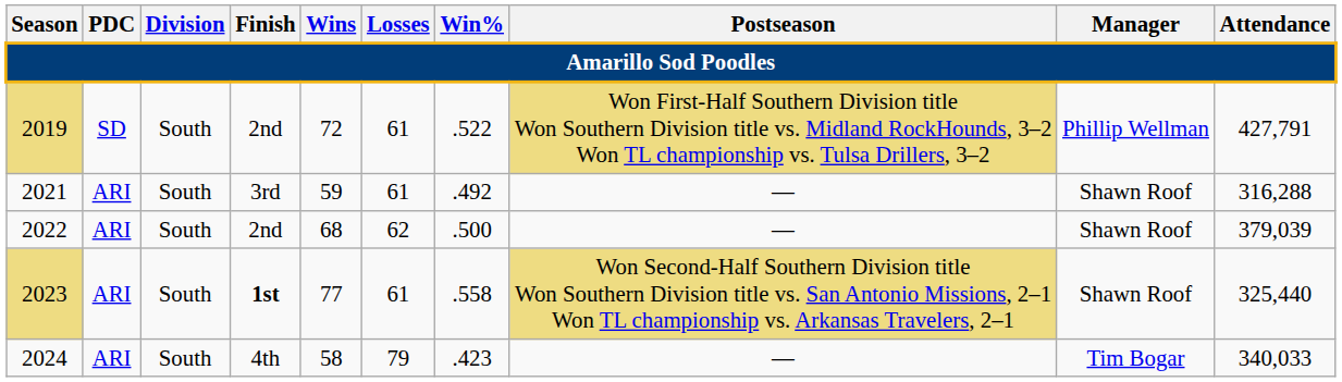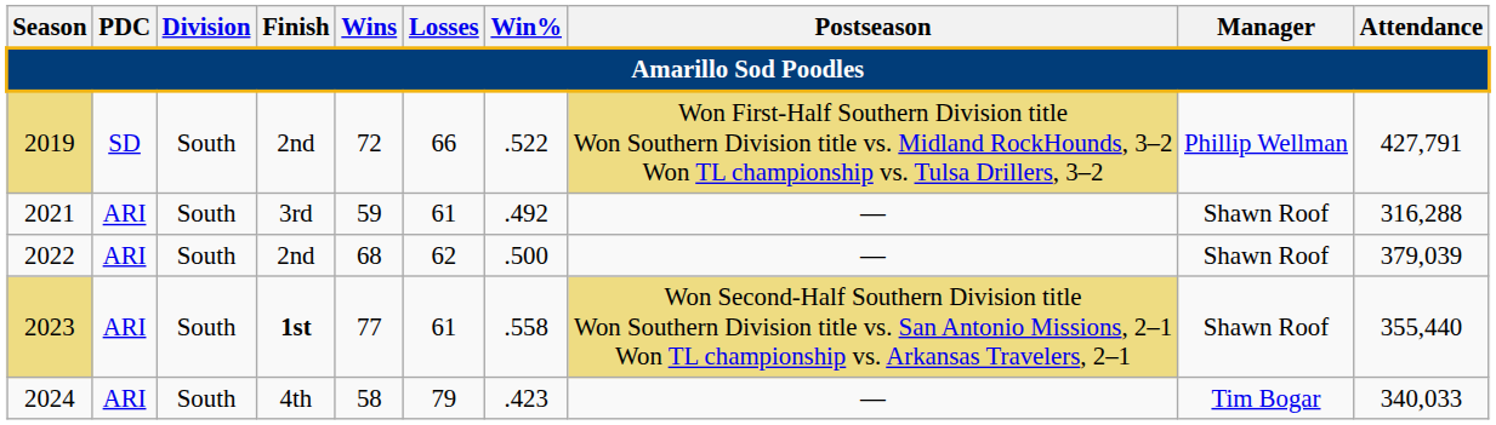 <table class="wikitable" style="text-align:center; font-size:95%">
 <tr>
 <th scope="col">Season</th>
 <th scope="col">PDC</th>
 <th scope="col"><a href='#'>Division</a></th>
 <th scope="col">Finish</th>
 <th scope="col"><a href='#'>Wins</a></th>
 <th scope="col"><a href='#'>Losses</a></th>
 <th scope="col"><a href='#'>Win%</a></th>
 <th scope="col">Postseason</th>
 <th scope="col">Manager</th>
 <th scope="col">Attendance</th>
 </tr>
 <tr>
 <td align="center" colspan="11" style="background: #013D79; color: #FFFFFF; border:2px solid #F1B310"><strong>Amarillo Sod Poodles</strong></td>
 </tr>
 <tr>
 <td bgcolor="#EEDC82">2019<br></td>
 <td><a href='#'>SD</a></td>
 <td>South</td>
 <td>2nd</td>
 <td>72</td>
-<td>61</td>
+<td>66</td>
 <td>.522</td>
 <td bgcolor="#EEDC82">Won First-Half Southern Division title<em><br></em>Won Southern Division title vs. <a href='#'>Midland RockHounds</a>, 3–2<em><br></em>Won <a href='#'>TL championship</a> vs. <a href='#'>Tulsa Drillers</a>, 3–2</td>
 <td><a href='#'>Phillip Wellman</a></td>
 <td>427,791</td>
 </tr>
 <tr>
 <td>2021</td>
 <td><a href='#'>ARI</a></td>
 <td>South</td>
 <td>3rd</td>
 <td>59</td>
 <td>61</td>
 <td>.492</td>
 <td>—</td>
 <td>Shawn Roof</td>
 <td>316,288</td>
 </tr>
 <tr>
 <td>2022</td>
 <td><a href='#'>ARI</a></td>
 <td>South</td>
 <td>2nd</td>
 <td>68</td>
 <td>62</td>
 <td>.500</td>
 <td>—</td>
 <td>Shawn Roof</td>
 <td>379,039</td>
 </tr>
 <tr>
 <td bgcolor="#EEDC82">2023<br></td>
 <td><a href='#'>ARI</a></td>
 <td>South</td>
 <td><strong>1st</strong></td>
 <td>77</td>
 <td>61</td>
 <td>.558</td>
 <td bgcolor="#EEDC82">Won Second-Half Southern Division title<em><br></em>Won Southern Division title vs. <a href='#'>San Antonio Missions</a>, 2–1<em><br></em>Won <a href='#'>TL championship</a> vs. <a href='#'>Arkansas Travelers</a>, 2–1</td>
 <td>Shawn Roof</td>
-<td>325,440</td>
+<td>355,440</td>
 </tr>
 <tr>
 <td>2024</td>
 <td><a href='#'>ARI</a></td>
 <td>South</td>
 <td>4th</td>
 <td>58</td>
 <td>79</td>
 <td>.423</td>
 <td>—</td>
 <td><a href='#'>Tim Bogar</a></td>
 <td>340,033</td>
 </tr>
 </table>
